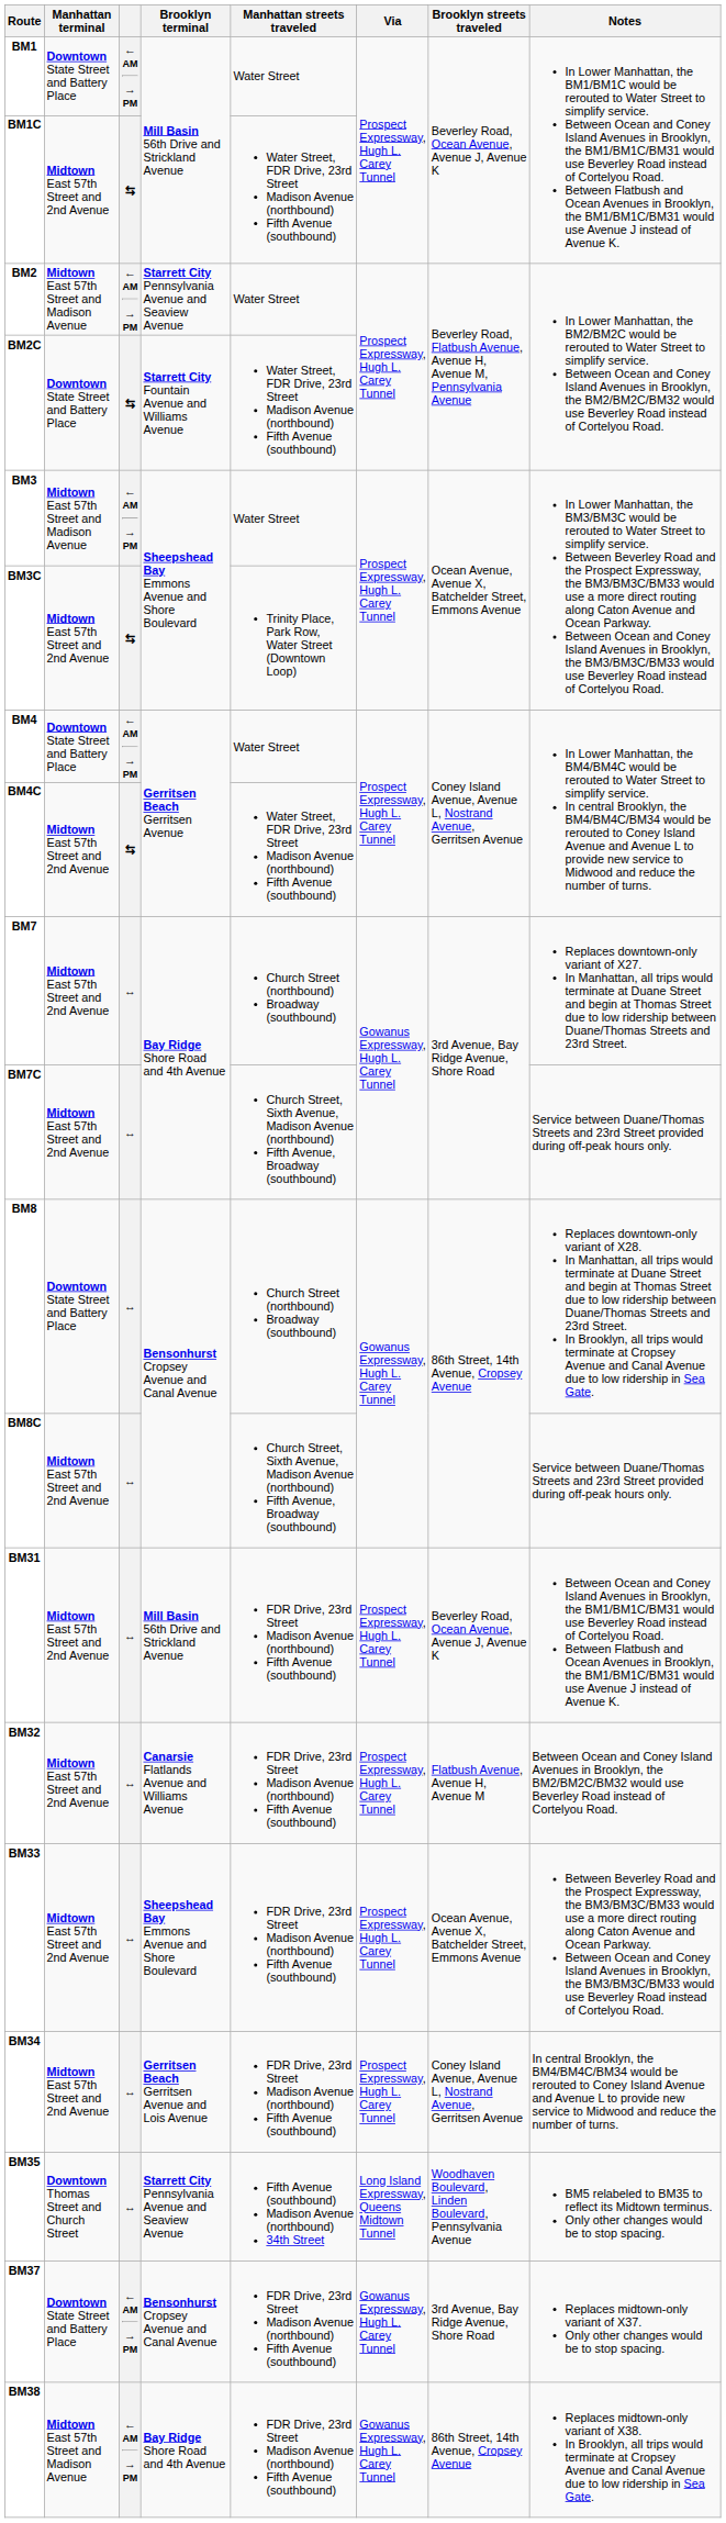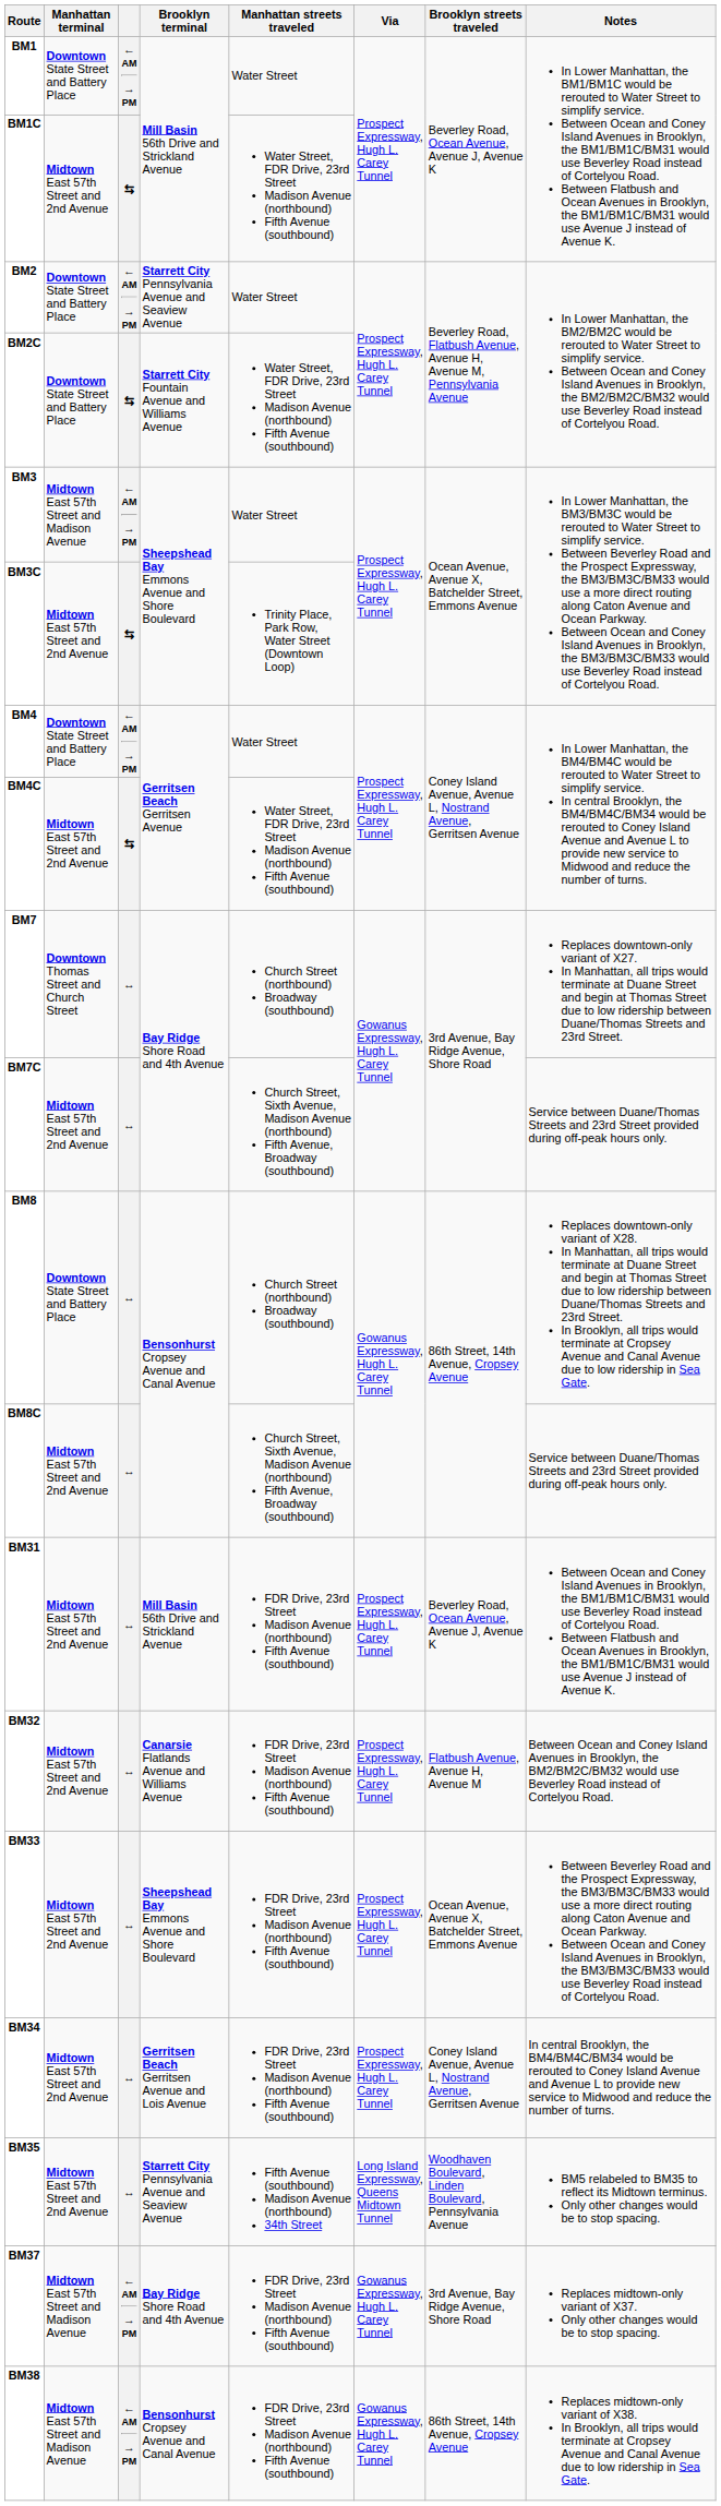 <table class="wikitable" style="font-size: 90%;" |>
 <tr>
 <th>Route</th>
 <th>Manhattan terminal</th>
 <th></th>
 <th>Brooklyn terminal</th>
 <th>Manhattan streets traveled</th>
 <th width=5%>Via</th>
 <th>Brooklyn streets traveled</th>
 <th>Notes</th>
 </tr>
 <tr>
 <td style="background:white; color:black" align="center" valign="top"><div><strong>BM1</strong></div></td>
 <td><strong><a href='#'>Downtown</a></strong><br>State Street and Battery Place</td>
 <th><div><span>←</span><br><small>AM</small><hr><span>→</span><br><small>PM</small></div></th>
 <td rowspan="2"><strong><a href='#'>Mill Basin</a></strong><br>56th Drive and Strickland Avenue</td>
 <td>Water Street</td>
 <td rowspan="2"><a href='#'>Prospect Expressway</a>, <a href='#'>Hugh L. Carey Tunnel</a></td>
 <td rowspan="2">Beverley Road, <a href='#'>Ocean Avenue</a>, Avenue J, Avenue K</td>
 <td rowspan=2><br><ul><li>In Lower Manhattan, the BM1/BM1C would be rerouted to Water Street to simplify service.</li><li>Between Ocean and Coney Island Avenues in Brooklyn, the BM1/BM1C/BM31 would use Beverley Road instead of Cortelyou Road.</li><li>Between Flatbush and Ocean Avenues in Brooklyn, the BM1/BM1C/BM31 would use Avenue J instead of Avenue K.</li></ul></td>
 </tr>
 <tr>
 <td style="background:white; color:black" align="center" valign="top"><div><strong>BM1C</strong></div></td>
 <td><strong><a href='#'>Midtown</a></strong><br>East 57th Street and 2nd Avenue</td>
 <th><div><span>⇆</span></div></th>
 <td><br><ul><li>Water Street, FDR Drive, 23rd Street</li><li>Madison Avenue (northbound)</li><li>Fifth Avenue (southbound)</li></ul></td>
 </tr>
 <tr>
 <td style="background:white; color:black" align="center" valign="top"><div><strong>BM2</strong></div></td>
-<td><strong><a href='#'>Midtown</a></strong><br>East 57th Street and Madison Avenue</td>
+<td><strong><a href='#'>Downtown</a></strong><br>State Street and Battery Place</td>
 <th><div><span>←</span><br><small>AM</small><hr><span>→</span><br><small>PM</small></div></th>
 <td><strong><a href='#'>Starrett City</a></strong><br>Pennsylvania Avenue and Seaview Avenue</td>
 <td>Water Street</td>
 <td rowspan="2"><a href='#'>Prospect Expressway</a>, <a href='#'>Hugh L. Carey Tunnel</a></td>
 <td rowspan="2">Beverley Road, <a href='#'>Flatbush Avenue</a>, Avenue H, Avenue M, <a href='#'>Pennsylvania Avenue</a></td>
 <td rowspan=2><br><ul><li>In Lower Manhattan, the BM2/BM2C would be rerouted to Water Street to simplify service.</li><li>Between Ocean and Coney Island Avenues in Brooklyn, the BM2/BM2C/BM32 would use Beverley Road instead of Cortelyou Road.</li></ul></td>
 </tr>
 <tr>
 <td style="background:white; color:black" align="center" valign="top"><div><strong>BM2C</strong></div></td>
 <td><strong><a href='#'>Downtown</a></strong><br>State Street and Battery Place</td>
 <th><div><span>⇆</span></div></th>
 <td><strong><a href='#'>Starrett City</a></strong><br>Fountain Avenue and Williams Avenue</td>
 <td><br><ul><li>Water Street, FDR Drive, 23rd Street</li><li>Madison Avenue (northbound)</li><li>Fifth Avenue (southbound)</li></ul></td>
 </tr>
 <tr>
 <td style="background:white; color:black" align="center" valign="top"><div><strong>BM3</strong></div></td>
 <td><strong><a href='#'>Midtown</a></strong><br>East 57th Street and Madison Avenue</td>
 <th><div><span>←</span><br><small>AM</small><hr><span>→</span><br><small>PM</small></div></th>
 <td rowspan="2"><strong><a href='#'>Sheepshead Bay</a></strong><br>Emmons Avenue and Shore Boulevard</td>
 <td>Water Street</td>
 <td rowspan="2"><a href='#'>Prospect Expressway</a>, <a href='#'>Hugh L. Carey Tunnel</a></td>
 <td rowspan="2">Ocean Avenue, Avenue X, Batchelder Street, Emmons Avenue</td>
 <td rowspan=2><br><ul><li>In Lower Manhattan, the BM3/BM3C would be rerouted to Water Street to simplify service.</li><li>Between Beverley Road and the Prospect Expressway, the BM3/BM3C/BM33 would use a more direct routing along Caton Avenue and Ocean Parkway.</li><li>Between Ocean and Coney Island Avenues in Brooklyn, the BM3/BM3C/BM33 would use Beverley Road instead of Cortelyou Road.</li></ul></td>
 </tr>
 <tr>
 <td style="background:white; color:black" align="center" valign="top"><div><strong>BM3C</strong></div></td>
 <td><strong><a href='#'>Midtown</a></strong><br>East 57th Street and 2nd Avenue</td>
 <th><div><span>⇆</span></div></th>
 <td><br><ul><li>Trinity Place, Park Row, Water Street (Downtown Loop)</li></ul></td>
 </tr>
 <tr>
 <td style="background:white; color:black" align="center" valign="top"><div><strong>BM4</strong></div></td>
 <td><strong><a href='#'>Downtown</a></strong><br>State Street and Battery Place</td>
 <th><div><span>←</span><br><small>AM</small><hr><span>→</span><br><small>PM</small></div></th>
 <td rowspan="2"><strong><a href='#'>Gerritsen Beach</a></strong><br>Gerritsen Avenue</td>
 <td>Water Street</td>
 <td rowspan="2"><a href='#'>Prospect Expressway</a>, <a href='#'>Hugh L. Carey Tunnel</a></td>
 <td rowspan="2">Coney Island Avenue, Avenue L, <a href='#'>Nostrand Avenue</a>, Gerritsen Avenue</td>
 <td rowspan=2><br><ul><li>In Lower Manhattan, the BM4/BM4C would be rerouted to Water Street to simplify service.</li><li>In central Brooklyn, the BM4/BM4C/BM34 would be rerouted to Coney Island Avenue and Avenue L to provide new service to Midwood and reduce the number of turns.</li></ul></td>
 </tr>
 <tr>
 <td style="background:white; color:black" align="center" valign="top"><div><strong>BM4C</strong></div></td>
 <td><strong><a href='#'>Midtown</a></strong><br>East 57th Street and 2nd Avenue</td>
 <th><div><span>⇆</span></div></th>
 <td><br><ul><li>Water Street, FDR Drive, 23rd Street</li><li>Madison Avenue (northbound)</li><li>Fifth Avenue (southbound)</li></ul></td>
 </tr>
 <tr>
 <td style="background:white; color:black" align="center" valign=top><div><strong>BM7</strong></div></td>
-<td><strong><a href='#'>Midtown</a></strong><br>East 57th Street and 2nd Avenue</td>
+<td><strong><a href='#'>Downtown</a></strong><br>Thomas Street and Church Street</td>
 <th><span>↔ </span></th>
 <td rowspan="2"><strong><a href='#'>Bay Ridge</a></strong><br>Shore Road and 4th Avenue</td>
 <td><br><ul><li>Church Street (northbound)</li><li>Broadway (southbound)</li></ul></td>
 <td rowspan="2"><a href='#'>Gowanus Expressway</a>, <a href='#'>Hugh L. Carey Tunnel</a></td>
 <td rowspan="2">3rd Avenue, Bay Ridge Avenue, Shore Road</td>
 <td><br><ul><li>Replaces downtown-only variant of X27.</li><li>In Manhattan, all trips would terminate at Duane Street and begin at Thomas Street due to low ridership between Duane/Thomas Streets and 23rd Street.</li></ul></td>
 </tr>
 <tr>
 <td style="background:white; color:black" align="center" valign=top><div><strong>BM7C</strong></div></td>
 <td><strong><a href='#'>Midtown</a></strong><br>East 57th Street and 2nd Avenue</td>
 <th><span>↔ </span></th>
 <td><br><ul><li>Church Street, Sixth Avenue, Madison Avenue (northbound)</li><li>Fifth Avenue, Broadway (southbound)</li></ul></td>
 <td>Service between Duane/Thomas Streets and 23rd Street provided during off-peak hours only.</td>
 </tr>
 <tr>
 <td style="background:white; color:black" align="center" valign="top"><div><strong>BM8</strong></div></td>
 <td><strong><a href='#'>Downtown</a></strong><br>State Street and Battery Place</td>
 <th><span>↔ </span></th>
 <td rowspan="2"><strong><a href='#'>Bensonhurst</a></strong><br>Cropsey Avenue and Canal Avenue</td>
 <td><br><ul><li>Church Street (northbound)</li><li>Broadway (southbound)</li></ul></td>
 <td rowspan="2"><a href='#'>Gowanus Expressway</a>, <a href='#'>Hugh L. Carey Tunnel</a></td>
 <td rowspan="2">86th Street, 14th Avenue, <a href='#'>Cropsey Avenue</a></td>
 <td><br><ul><li>Replaces downtown-only variant of X28.</li><li>In Manhattan, all trips would terminate at Duane Street and begin at Thomas Street due to low ridership between Duane/Thomas Streets and 23rd Street.</li><li>In Brooklyn, all trips would terminate at Cropsey Avenue and Canal Avenue due to low ridership in <a href='#'>Sea Gate</a>.</li></ul></td>
 </tr>
 <tr>
 <td style="background:white; color:black" align="center" valign="top"><div><strong>BM8C</strong></div></td>
 <td><strong><a href='#'>Midtown</a></strong><br>East 57th Street and 2nd Avenue</td>
 <th><span>↔ </span></th>
 <td><br><ul><li>Church Street, Sixth Avenue, Madison Avenue (northbound)</li><li>Fifth Avenue, Broadway (southbound)</li></ul></td>
 <td>Service between Duane/Thomas Streets and 23rd Street provided during off-peak hours only.</td>
 </tr>
 <tr>
 <td style="background:white; color:black" align="center" valign="top"><div><strong>BM31</strong></div></td>
 <td><strong><a href='#'>Midtown</a></strong><br>East 57th Street and 2nd Avenue</td>
 <th><span>↔</span></th>
 <td><strong><a href='#'>Mill Basin</a></strong><br>56th Drive and Strickland Avenue</td>
 <td><br><ul><li>FDR Drive, 23rd Street</li><li>Madison Avenue (northbound)</li><li>Fifth Avenue (southbound)</li></ul></td>
 <td><a href='#'>Prospect Expressway</a>, <a href='#'>Hugh L. Carey Tunnel</a></td>
 <td>Beverley Road, <a href='#'>Ocean Avenue</a>, Avenue J, Avenue K</td>
 <td><br><ul><li>Between Ocean and Coney Island Avenues in Brooklyn, the BM1/BM1C/BM31 would use Beverley Road instead of Cortelyou Road.</li><li>Between Flatbush and Ocean Avenues in Brooklyn, the BM1/BM1C/BM31 would use Avenue J instead of Avenue K.</li></ul></td>
 </tr>
 <tr>
 <td style="background:white; color:black" align="center" valign="top"><div><strong>BM32</strong></div></td>
 <td><strong><a href='#'>Midtown</a></strong><br>East 57th Street and 2nd Avenue</td>
 <th><span>↔ </span></th>
 <td><strong><a href='#'>Canarsie</a></strong><br>Flatlands Avenue and Williams Avenue</td>
 <td><br><ul><li>FDR Drive, 23rd Street</li><li>Madison Avenue (northbound)</li><li>Fifth Avenue (southbound)</li></ul></td>
 <td><a href='#'>Prospect Expressway</a>, <a href='#'>Hugh L. Carey Tunnel</a></td>
 <td><a href='#'>Flatbush Avenue</a>, Avenue H, Avenue M</td>
 <td>Between Ocean and Coney Island Avenues in Brooklyn, the BM2/BM2C/BM32 would use Beverley Road instead of Cortelyou Road.</td>
 </tr>
 <tr>
 <td style="background:white; color:black" align="center" valign="top"><div><strong>BM33</strong></div></td>
 <td><strong><a href='#'>Midtown</a></strong><br>East 57th Street and 2nd Avenue</td>
 <th><span>↔ </span></th>
 <td><strong><a href='#'>Sheepshead Bay</a></strong><br>Emmons Avenue and Shore Boulevard</td>
 <td><br><ul><li>FDR Drive, 23rd Street</li><li>Madison Avenue (northbound)</li><li>Fifth Avenue (southbound)</li></ul></td>
 <td><a href='#'>Prospect Expressway</a>, <a href='#'>Hugh L. Carey Tunnel</a></td>
 <td>Ocean Avenue, Avenue X, Batchelder Street, Emmons Avenue</td>
 <td><br><ul><li>Between Beverley Road and the Prospect Expressway, the BM3/BM3C/BM33 would use a more direct routing along Caton Avenue and Ocean Parkway.</li><li>Between Ocean and Coney Island Avenues in Brooklyn, the BM3/BM3C/BM33 would use Beverley Road instead of Cortelyou Road.</li></ul></td>
 </tr>
 <tr>
 <td style="background:white; color:black" align="center" valign="top"><div><strong>BM34</strong></div></td>
 <td><strong><a href='#'>Midtown</a></strong><br>East 57th Street and 2nd Avenue</td>
 <th><span>↔ </span></th>
 <td><strong><a href='#'>Gerritsen Beach</a></strong><br>Gerritsen Avenue and Lois Avenue</td>
 <td><br><ul><li>FDR Drive, 23rd Street</li><li>Madison Avenue (northbound)</li><li>Fifth Avenue (southbound)</li></ul></td>
 <td><a href='#'>Prospect Expressway</a>, <a href='#'>Hugh L. Carey Tunnel</a></td>
 <td>Coney Island Avenue, Avenue L, <a href='#'>Nostrand Avenue</a>, Gerritsen Avenue</td>
 <td>In central Brooklyn, the BM4/BM4C/BM34 would be rerouted to Coney Island Avenue and Avenue L to provide new service to Midwood and reduce the number of turns.</td>
 </tr>
 <tr>
 <td style="background:white; color:black" align="center" valign="top"><div><strong>BM35</strong></div></td>
-<td><strong><a href='#'>Downtown</a></strong><br>Thomas Street and Church Street</td>
+<td><strong><a href='#'>Midtown</a></strong><br>East 57th Street and 2nd Avenue</td>
 <th><span>↔ </span></th>
 <td><strong><a href='#'>Starrett City</a></strong><br>Pennsylvania Avenue and Seaview Avenue</td>
 <td><br><ul><li>Fifth Avenue (southbound)</li><li>Madison Avenue (northbound)</li><li><a href='#'>34th Street</a></li></ul></td>
 <td><a href='#'>Long Island Expressway</a>, <a href='#'>Queens Midtown Tunnel</a></td>
 <td><a href='#'>Woodhaven Boulevard</a>, <a href='#'>Linden Boulevard</a>, Pennsylvania Avenue</td>
 <td><br><ul><li>BM5 relabeled to BM35 to reflect its Midtown terminus.</li><li>Only other changes would be to stop spacing.</li></ul></td>
 </tr>
 <tr>
 <td style="background:white; color:black" align="center" valign="top"><div><strong>BM37</strong></div></td>
-<td><strong><a href='#'>Downtown</a></strong><br>State Street and Battery Place</td>
+<td><strong><a href='#'>Midtown</a></strong><br>East 57th Street and Madison Avenue</td>
 <th><div><span>←</span><br><small>AM</small><hr><span>→</span><br><small>PM</small></div></th>
-<td><strong><a href='#'>Bensonhurst</a></strong><br>Cropsey Avenue and Canal Avenue<br></td>
+<td><strong><a href='#'>Bay Ridge</a></strong><br>Shore Road and 4th Avenue</td>
 <td><br><ul><li>FDR Drive, 23rd Street</li><li>Madison Avenue (northbound)</li><li>Fifth Avenue (southbound)</li></ul></td>
 <td><a href='#'>Gowanus Expressway</a>, <a href='#'>Hugh L. Carey Tunnel</a></td>
 <td>3rd Avenue, Bay Ridge Avenue, Shore Road</td>
 <td><br><ul><li>Replaces midtown-only variant of X37.</li><li>Only other changes would be to stop spacing.</li></ul></td>
 </tr>
 <tr>
 <td style="background:white; color:black" align="center" valign="top"><div><strong>BM38</strong></div></td>
 <td><strong><a href='#'>Midtown</a></strong><br>East 57th Street and Madison Avenue</td>
 <th><div><span>←</span><br><small>AM</small><hr><span>→</span><br><small>PM</small></div></th>
-<td><strong><a href='#'>Bay Ridge</a></strong><br>Shore Road and 4th Avenue</td>
+<td><strong><a href='#'>Bensonhurst</a></strong><br>Cropsey Avenue and Canal Avenue<br></td>
 <td><br><ul><li>FDR Drive, 23rd Street</li><li>Madison Avenue (northbound)</li><li>Fifth Avenue (southbound)</li></ul></td>
 <td><a href='#'>Gowanus Expressway</a>, <a href='#'>Hugh L. Carey Tunnel</a></td>
 <td>86th Street, 14th Avenue, <a href='#'>Cropsey Avenue</a></td>
 <td><br><ul><li>Replaces midtown-only variant of X38.</li><li>In Brooklyn, all trips would terminate at Cropsey Avenue and Canal Avenue due to low ridership in <a href='#'>Sea Gate</a>.</li></ul></td>
 </tr>
 </table>
